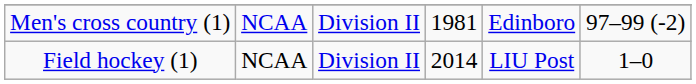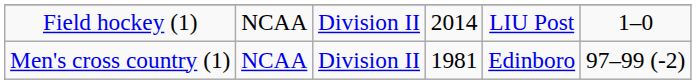 <table class="wikitable">
 <tr align="center">
+</tr>
+<tr align="center">
+<td rowspan="1"><a href='#'>Field hockey</a> (1)</td>
+<td rowspan="1">NCAA</td>
+<td rowspan="1"><a href='#'>Division II</a></td>
+<td>2014</td>
+<td><a href='#'>LIU Post</a></td>
+<td>1–0</td>
 </tr>
 <tr align="center">
 <td rowspan="1"><a href='#'>Men's cross country</a> (1)</td>
 <td rowspan="1"><a href='#'>NCAA</a></td>
 <td rowspan="1"><a href='#'>Division II</a></td>
 <td>1981</td>
 <td><a href='#'>Edinboro</a></td>
 <td>97–99 (-2)</td>
 </tr>
-<tr align="center">
-<td rowspan="1"><a href='#'>Field hockey</a> (1)</td>
-<td rowspan="1">NCAA</td>
-<td rowspan="1"><a href='#'>Division II</a></td>
-<td>2014</td>
-<td><a href='#'>LIU Post</a></td>
-<td>1–0</td>
-</tr>
 </table>
